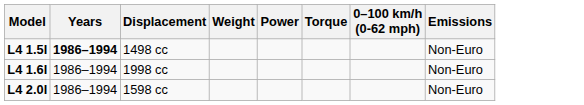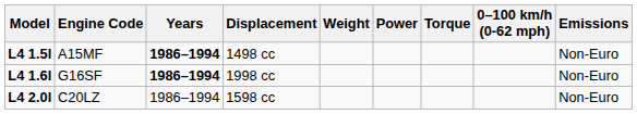 <table class="wikitable">
 <tr>
 <th>Model</th>
+<th>Engine Code</th>
 <th>Years</th>
 <th>Displacement</th>
 <th>Weight</th>
 <th>Power</th>
 <th>Torque</th>
 <th>0–100 km/h<br>(0-62 mph)</th>
 <th>Emissions</th>
 </tr>
 <tr>
 <td><strong>L4 1.5l</strong></td>
+<td>A15MF</td>
 <td><strong>1986–1994</strong></td>
 <td>1498 cc</td>
 <td></td>
 <td></td>
 <td></td>
 <td></td>
 <td>Non-Euro</td>
 </tr>
 <tr>
 <td><strong>L4 1.6l</strong></td>
-<td>1986–1994</td>
+<td>G16SF</td>
+<td><strong>1986–1994</strong></td>
 <td>1998 cc</td>
 <td></td>
 <td></td>
 <td></td>
 <td></td>
 <td>Non-Euro</td>
 </tr>
 <tr>
 <td><strong>L4 2.0l</strong></td>
+<td>C20LZ</td>
 <td>1986–1994</td>
 <td>1598 cc</td>
 <td></td>
 <td></td>
 <td></td>
 <td></td>
 <td>Non-Euro</td>
 </tr>
 </table>
